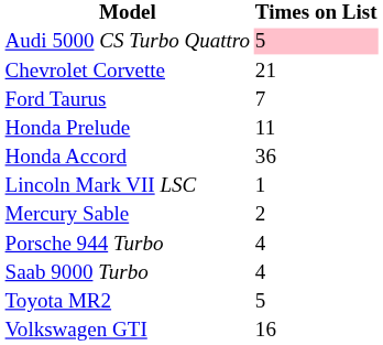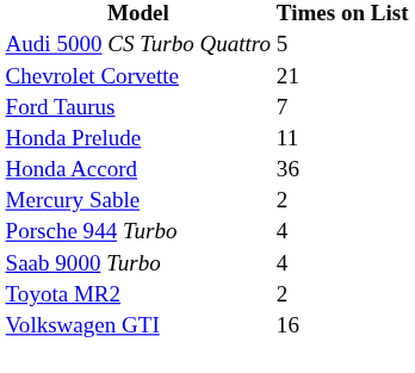 <table>
 <tr>
 <th>Model</th>
 <th>Times on List</th>
 </tr>
 <tr>
 <td><a href='#'>Audi 5000</a> <em>CS Turbo Quattro</em></td>
-<td style="background: pink;">5</td>
+<td>5</td>
 </tr>
 <tr>
 <td><a href='#'>Chevrolet Corvette</a></td>
 <td>21</td>
 </tr>
 <tr>
 <td><a href='#'>Ford Taurus</a></td>
 <td>7</td>
 </tr>
 <tr>
 <td><a href='#'>Honda Prelude</a></td>
 <td>11</td>
 </tr>
 <tr>
 <td><a href='#'>Honda Accord</a></td>
 <td>36</td>
 </tr>
 <tr>
-<td><a href='#'>Lincoln Mark VII</a> <em>LSC</em></td>
-<td>1</td>
-</tr>
-<tr>
 <td><a href='#'>Mercury Sable</a></td>
 <td>2</td>
 </tr>
 <tr>
 <td><a href='#'>Porsche 944</a> <em>Turbo</em></td>
 <td>4</td>
 </tr>
 <tr>
 <td><a href='#'>Saab 9000</a> <em>Turbo</em></td>
 <td>4</td>
 </tr>
 <tr>
 <td><a href='#'>Toyota MR2</a></td>
-<td>5</td>
+<td>2</td>
 </tr>
 <tr>
 <td><a href='#'>Volkswagen GTI</a></td>
 <td>16</td>
 </tr>
 </table>
